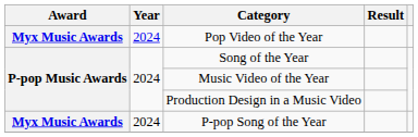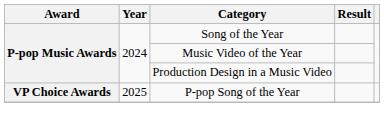 <table class="wikitable sortable plainrowheaders" style="text-align:center;">
 <tr>
 <th scope="col">Award</th>
 <th scope="col">Year</th>
 <th scope="col">Category</th>
 <th scope="col">Result</th>
 <th scope="col" class="unsortable"></th>
-</tr>
-<tr>
-<th scope="row"><a href='#'>Myx Music Awards</a></th>
-<td><a href='#'>2024</a></td>
-<td>Pop Video of the Year</td>
-<td></td>
-<td></td>
 </tr>
 <tr>
 <th scope="row" rowspan="3">P-pop Music Awards</th>
 <td rowspan="3">2024</td>
 <td>Song of the Year</td>
 <td></td>
 <td rowspan="3"></td>
 </tr>
 <tr>
 <td align="center">Music Video of the Year</td>
 <td></td>
 </tr>
 <tr>
 <td align="center">Production Design in a Music Video</td>
 <td></td>
 </tr>
 <tr>
-<th scope="row"><a href='#'>Myx Music Awards</a></th>
-<td>2024</td>
+<th scope="rowgroup">VP Choice Awards</th>
+<td>2025</td>
 <td align="center">P-pop Song of the Year</td>
 <td></td>
 <td></td>
 </tr>
 <tr>
 </tr>
 </table>
